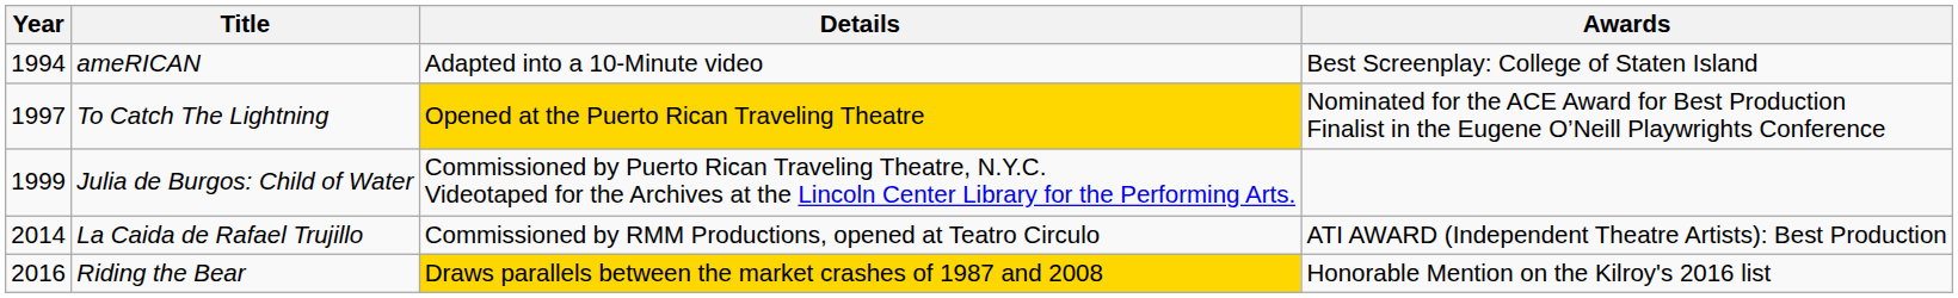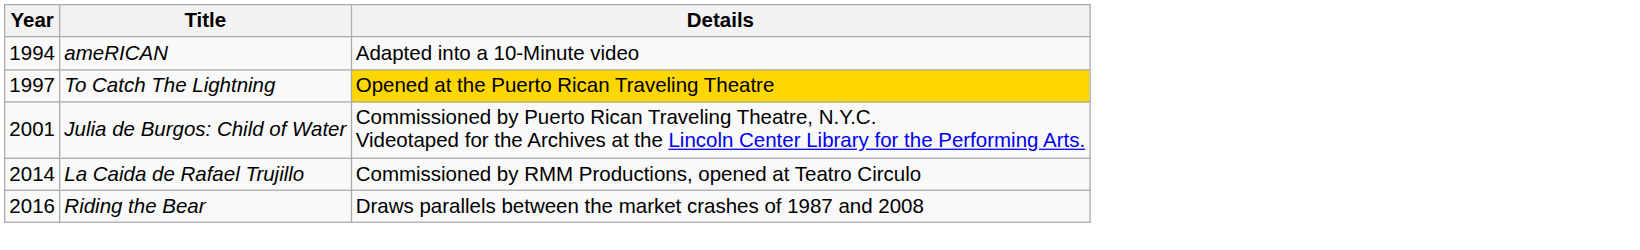 <table class="wikitable">
 <tr>
 <th>Year</th>
 <th>Title</th>
 <th>Details</th>
-<th>Awards</th>
 </tr>
 <tr>
 <td>1994</td>
 <td><em>ameRICAN</em></td>
 <td>Adapted into a 10-Minute video</td>
-<td>Best Screenplay: College of Staten Island</td>
 </tr>
 <tr>
 <td>1997</td>
 <td><em>To Catch The Lightning</em></td>
 <td style="background: gold;">Opened at the Puerto Rican Traveling Theatre</td>
-<td>Nominated for the ACE Award for Best Production<br>Finalist in the Eugene O’Neill Playwrights Conference</td>
 </tr>
 <tr>
-<td>1999</td>
+<td>2001</td>
 <td><em>Julia de Burgos: Child of Water</em></td>
 <td>Commissioned by Puerto Rican Traveling Theatre, N.Y.C.<br>Videotaped for the Archives at the <a href='#'>Lincoln Center Library for the Performing Arts.</a></td>
-<td></td>
 </tr>
 <tr>
 <td>2014</td>
 <td><em>La Caida de Rafael Trujillo</em></td>
 <td>Commissioned by RMM Productions, opened at Teatro Circulo</td>
-<td>ATI AWARD (Independent Theatre Artists): Best Production</td>
 </tr>
 <tr>
 <td>2016</td>
 <td><em>Riding the Bear</em></td>
-<td style="background: gold;">Draws parallels between the market crashes of 1987 and 2008</td>
-<td>Honorable Mention on the Kilroy's 2016 list</td>
+<td>Draws parallels between the market crashes of 1987 and 2008</td>
 </tr>
 </table>
